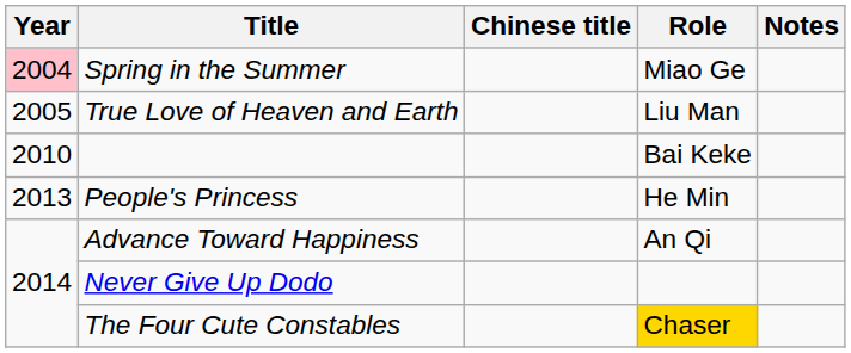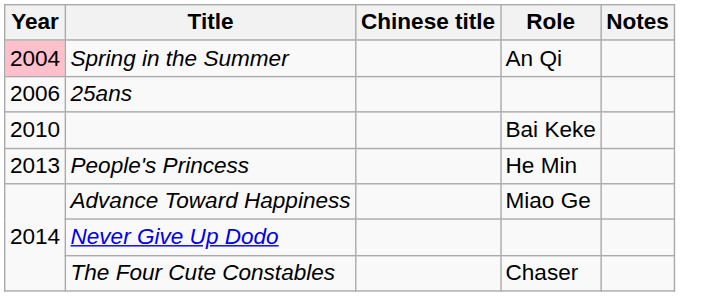 <table class="wikitable">
 <tr>
 <th>Year</th>
 <th>Title</th>
 <th>Chinese title</th>
 <th>Role</th>
 <th>Notes</th>
 </tr>
 <tr>
 <td style="background: pink;">2004</td>
 <td><em>Spring in the Summer</em></td>
 <td></td>
-<td>Miao Ge</td>
+<td>An Qi</td>
 <td></td>
 </tr>
 <tr>
-<td>2005</td>
-<td><em>True Love of Heaven and Earth</em></td>
+<td>2006</td>
+<td><em>25ans</em></td>
 <td></td>
-<td>Liu Man</td>
+<td></td>
 <td></td>
 </tr>
 <tr>
 <td>2010</td>
 <td></td>
 <td></td>
 <td>Bai Keke</td>
 <td></td>
 </tr>
 <tr>
 <td>2013</td>
 <td><em>People's Princess</em></td>
 <td></td>
 <td>He Min</td>
 <td></td>
 </tr>
 <tr>
 <td rowspan="3">2014</td>
 <td><em>Advance Toward Happiness</em></td>
 <td></td>
-<td>An Qi</td>
+<td>Miao Ge</td>
 <td></td>
 </tr>
 <tr>
 <td><em><a href='#'>Never Give Up Dodo</a></em></td>
 <td></td>
 <td></td>
 <td></td>
 </tr>
 <tr>
 <td><em>The Four Cute Constables</em></td>
 <td></td>
-<td style="background: gold;">Chaser</td>
+<td>Chaser</td>
 <td></td>
 </tr>
 </table>
